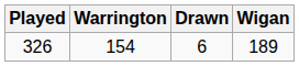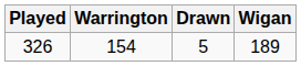 <table class="wikitable" style="text-align:center">
 <tr>
 <th>Played</th>
 <th>Warrington</th>
 <th>Drawn</th>
 <th>Wigan</th>
 </tr>
 <tr>
 <td>326</td>
 <td>154</td>
-<td>6</td>
+<td>5</td>
 <td>189</td>
 </tr>
 </table>
